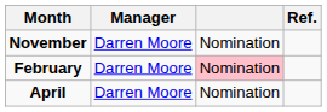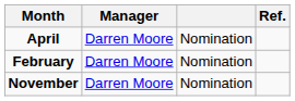 <table class="wikitable" style="text-align:left">
 <tr>
 <th>Month</th>
 <th>Manager</th>
 <th></th>
 <th>Ref.</th>
 </tr>
 <tr>
-<td align="center"><strong>November</strong></td>
+<td align="center"><strong>April</strong></td>
 <td> <a href='#'>Darren Moore</a></td>
 <td>Nomination</td>
 <td align="center"></td>
 </tr>
 <tr>
 <td align="center"><strong>February</strong></td>
 <td> <a href='#'>Darren Moore</a></td>
-<td style="background: pink;">Nomination</td>
+<td>Nomination</td>
 <td align="center"></td>
 </tr>
 <tr>
-<td align="center"><strong>April</strong></td>
+<td align="center"><strong>November</strong></td>
 <td> <a href='#'>Darren Moore</a></td>
 <td>Nomination</td>
 <td align="center"></td>
 </tr>
 </table>
